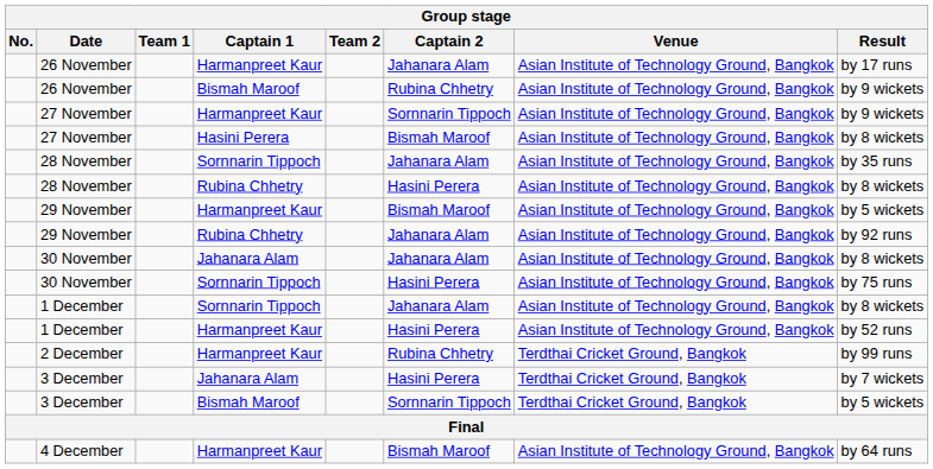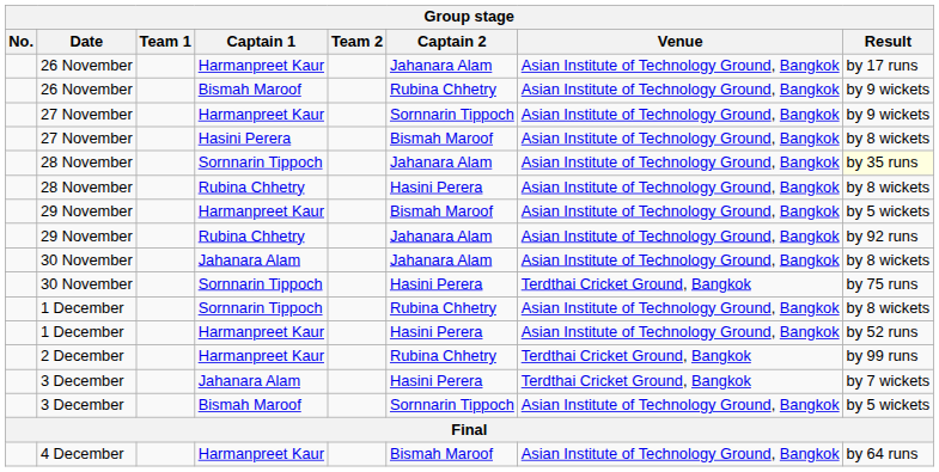 <table class="wikitable">
 <tr>
 <th colspan="8">Group stage</th>
 </tr>
 <tr>
 <th>No.</th>
 <th>Date</th>
 <th>Team 1</th>
 <th>Captain 1</th>
 <th>Team 2</th>
 <th>Captain 2</th>
 <th>Venue</th>
 <th>Result</th>
 </tr>
 <tr>
 <td></td>
 <td>26 November</td>
 <td></td>
 <td><a href='#'>Harmanpreet Kaur</a></td>
 <td></td>
 <td><a href='#'>Jahanara Alam</a></td>
 <td><a href='#'>Asian Institute of Technology Ground</a>, <a href='#'>Bangkok</a></td>
 <td> by 17 runs</td>
 </tr>
 <tr>
 <td></td>
 <td>26 November</td>
 <td></td>
 <td><a href='#'>Bismah Maroof</a></td>
 <td></td>
 <td><a href='#'>Rubina Chhetry</a></td>
 <td><a href='#'>Asian Institute of Technology Ground</a>, <a href='#'>Bangkok</a></td>
 <td> by 9 wickets</td>
 </tr>
 <tr>
 <td></td>
 <td>27 November</td>
 <td></td>
 <td><a href='#'>Harmanpreet Kaur</a></td>
 <td></td>
 <td><a href='#'>Sornnarin Tippoch</a></td>
 <td><a href='#'>Asian Institute of Technology Ground</a>, <a href='#'>Bangkok</a></td>
 <td> by 9 wickets</td>
 </tr>
 <tr>
 <td></td>
 <td>27 November</td>
 <td></td>
 <td><a href='#'>Hasini Perera</a></td>
 <td></td>
 <td><a href='#'>Bismah Maroof</a></td>
 <td><a href='#'>Asian Institute of Technology Ground</a>, <a href='#'>Bangkok</a></td>
 <td> by 8 wickets</td>
 </tr>
 <tr>
 <td></td>
 <td>28 November</td>
 <td></td>
 <td><a href='#'>Sornnarin Tippoch</a></td>
 <td></td>
 <td><a href='#'>Jahanara Alam</a></td>
 <td><a href='#'>Asian Institute of Technology Ground</a>, <a href='#'>Bangkok</a></td>
-<td> by 35 runs</td>
+<td style="background: lightyellow;"> by 35 runs</td>
 </tr>
 <tr>
 <td></td>
 <td>28 November</td>
 <td></td>
 <td><a href='#'>Rubina Chhetry</a></td>
 <td></td>
 <td><a href='#'>Hasini Perera</a></td>
 <td><a href='#'>Asian Institute of Technology Ground</a>, <a href='#'>Bangkok</a></td>
 <td> by 8 wickets</td>
 </tr>
 <tr>
 <td></td>
 <td>29 November</td>
 <td></td>
 <td><a href='#'>Harmanpreet Kaur</a></td>
 <td></td>
 <td><a href='#'>Bismah Maroof</a></td>
 <td><a href='#'>Asian Institute of Technology Ground</a>, <a href='#'>Bangkok</a></td>
 <td> by 5 wickets</td>
 </tr>
 <tr>
 <td></td>
 <td>29 November</td>
 <td></td>
 <td><a href='#'>Rubina Chhetry</a></td>
 <td></td>
 <td><a href='#'>Jahanara Alam</a></td>
 <td><a href='#'>Asian Institute of Technology Ground</a>, <a href='#'>Bangkok</a></td>
 <td> by 92 runs</td>
 </tr>
 <tr>
 <td></td>
 <td>30 November</td>
 <td></td>
 <td><a href='#'>Jahanara Alam</a></td>
 <td></td>
 <td><a href='#'>Jahanara Alam</a></td>
 <td><a href='#'>Asian Institute of Technology Ground</a>, <a href='#'>Bangkok</a></td>
 <td> by 8 wickets</td>
 </tr>
 <tr>
 <td></td>
 <td>30 November</td>
 <td></td>
 <td><a href='#'>Sornnarin Tippoch</a></td>
 <td></td>
 <td><a href='#'>Hasini Perera</a></td>
-<td><a href='#'>Asian Institute of Technology Ground</a>, <a href='#'>Bangkok</a></td>
+<td><a href='#'>Terdthai Cricket Ground</a>, <a href='#'>Bangkok</a></td>
 <td> by 75 runs</td>
 </tr>
 <tr>
 <td></td>
 <td>1 December</td>
 <td></td>
 <td><a href='#'>Sornnarin Tippoch</a></td>
 <td></td>
-<td><a href='#'>Jahanara Alam</a></td>
+<td><a href='#'>Rubina Chhetry</a></td>
 <td><a href='#'>Asian Institute of Technology Ground</a>, <a href='#'>Bangkok</a></td>
 <td> by 8 wickets</td>
 </tr>
 <tr>
 <td></td>
 <td>1 December</td>
 <td></td>
 <td><a href='#'>Harmanpreet Kaur</a></td>
 <td></td>
 <td><a href='#'>Hasini Perera</a></td>
 <td><a href='#'>Asian Institute of Technology Ground</a>, <a href='#'>Bangkok</a></td>
 <td> by 52 runs</td>
 </tr>
 <tr>
 <td></td>
 <td>2 December</td>
 <td></td>
 <td><a href='#'>Harmanpreet Kaur</a></td>
 <td></td>
 <td><a href='#'>Rubina Chhetry</a></td>
 <td><a href='#'>Terdthai Cricket Ground</a>, <a href='#'>Bangkok</a></td>
 <td> by 99 runs</td>
 </tr>
 <tr>
 <td></td>
 <td>3 December</td>
 <td></td>
 <td><a href='#'>Jahanara Alam</a></td>
 <td></td>
 <td><a href='#'>Hasini Perera</a></td>
 <td><a href='#'>Terdthai Cricket Ground</a>, <a href='#'>Bangkok</a></td>
 <td> by 7 wickets</td>
 </tr>
 <tr>
 <td></td>
 <td>3 December</td>
 <td></td>
 <td><a href='#'>Bismah Maroof</a></td>
 <td></td>
 <td><a href='#'>Sornnarin Tippoch</a></td>
-<td><a href='#'>Terdthai Cricket Ground</a>, <a href='#'>Bangkok</a></td>
+<td><a href='#'>Asian Institute of Technology Ground</a>, <a href='#'>Bangkok</a></td>
 <td> by 5 wickets</td>
 </tr>
 <tr>
 <th colspan="8">Final</th>
 </tr>
 <tr>
 <td></td>
 <td>4 December</td>
 <td></td>
 <td><a href='#'>Harmanpreet Kaur</a></td>
 <td></td>
 <td><a href='#'>Bismah Maroof</a></td>
 <td><a href='#'>Asian Institute of Technology Ground</a>, <a href='#'>Bangkok</a></td>
 <td> by 64 runs</td>
 </tr>
 </table>
